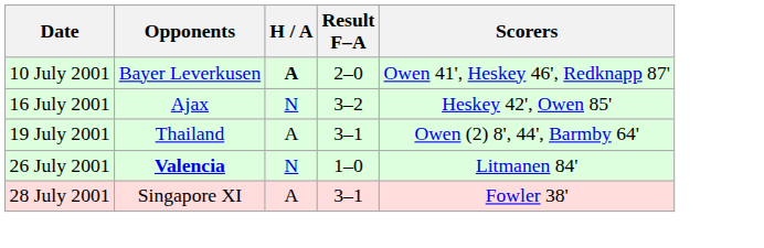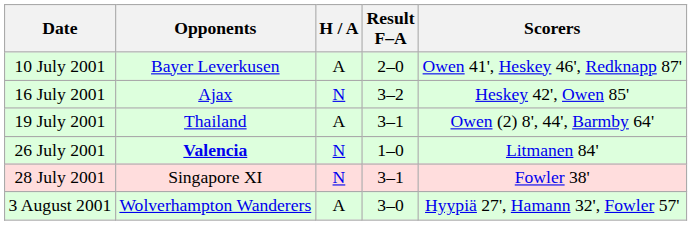 <table class="wikitable" style="text-align:center">
 <tr>
 <th>Date</th>
 <th>Opponents</th>
 <th>H / A</th>
 <th>Result<br>F–A</th>
 <th>Scorers</th>
 </tr>
 <tr style="background:#dfd;">
 <td>10 July 2001</td>
 <td><a href='#'>Bayer Leverkusen</a></td>
-<td><strong>A</strong></td>
+<td>A</td>
 <td>2–0</td>
 <td><a href='#'>Owen</a> 41', <a href='#'>Heskey</a> 46', <a href='#'>Redknapp</a> 87'</td>
 </tr>
 <tr style="background:#dfd;">
 <td>16 July 2001</td>
 <td><a href='#'>Ajax</a></td>
 <td><a href='#'>N</a></td>
 <td>3–2</td>
 <td><a href='#'>Heskey</a> 42', <a href='#'>Owen</a> 85'</td>
 </tr>
 <tr style="background:#dfd;">
 <td>19 July 2001</td>
 <td><a href='#'>Thailand</a></td>
 <td>A</td>
 <td>3–1</td>
 <td><a href='#'>Owen</a> (2) 8', 44', <a href='#'>Barmby</a> 64'</td>
 </tr>
 <tr style="background:#dfd;">
 <td>26 July 2001</td>
 <td><strong><a href='#'>Valencia</a></strong></td>
 <td><a href='#'>N</a></td>
 <td>1–0</td>
 <td><a href='#'>Litmanen</a> 84'</td>
 </tr>
 <tr style="background:#fdd;">
 <td>28 July 2001</td>
 <td>Singapore XI</td>
-<td>A</td>
+<td><a href='#'>N</a></td>
 <td>3–1</td>
 <td><a href='#'>Fowler</a> 38'</td>
 </tr>
+<tr style="background:#dfd;">
+<td>3 August 2001</td>
+<td><a href='#'>Wolverhampton Wanderers</a></td>
+<td>A</td>
+<td>3–0</td>
+<td><a href='#'>Hyypiä</a> 27', <a href='#'>Hamann</a> 32', <a href='#'>Fowler</a> 57'</td>
+</tr>
 </table>
